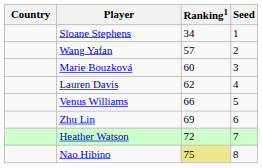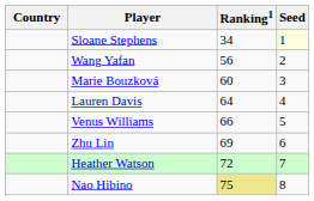 <table class="sortable wikitable">
 <tr>
 <th width="70">Country</th>
 <th width="175">Player</th>
 <th>Ranking<sup>1</sup></th>
 <th>Seed</th>
 </tr>
 <tr>
 <td></td>
 <td><a href='#'>Sloane Stephens</a></td>
 <td>34</td>
-<td>1</td>
+<td style="background: lightyellow;">1</td>
 </tr>
 <tr>
 <td></td>
 <td><a href='#'>Wang Yafan</a></td>
-<td>57</td>
+<td>56</td>
 <td>2</td>
 </tr>
 <tr>
 <td></td>
 <td><a href='#'>Marie Bouzková</a></td>
 <td>60</td>
 <td>3</td>
 </tr>
 <tr>
 <td></td>
 <td><a href='#'>Lauren Davis</a></td>
-<td>62</td>
+<td>64</td>
 <td>4</td>
 </tr>
 <tr>
 <td></td>
 <td><a href='#'>Venus Williams</a></td>
 <td>66</td>
 <td>5</td>
 </tr>
 <tr>
 <td></td>
 <td><a href='#'>Zhu Lin</a></td>
 <td>69</td>
 <td>6</td>
 </tr>
 <tr style="background:#cfc;">
 <td></td>
 <td><a href='#'>Heather Watson</a></td>
 <td>72</td>
 <td>7</td>
 </tr>
 <tr>
 <td></td>
 <td><a href='#'>Nao Hibino</a></td>
 <td style="background: khaki;">75</td>
 <td>8</td>
 </tr>
 </table>
